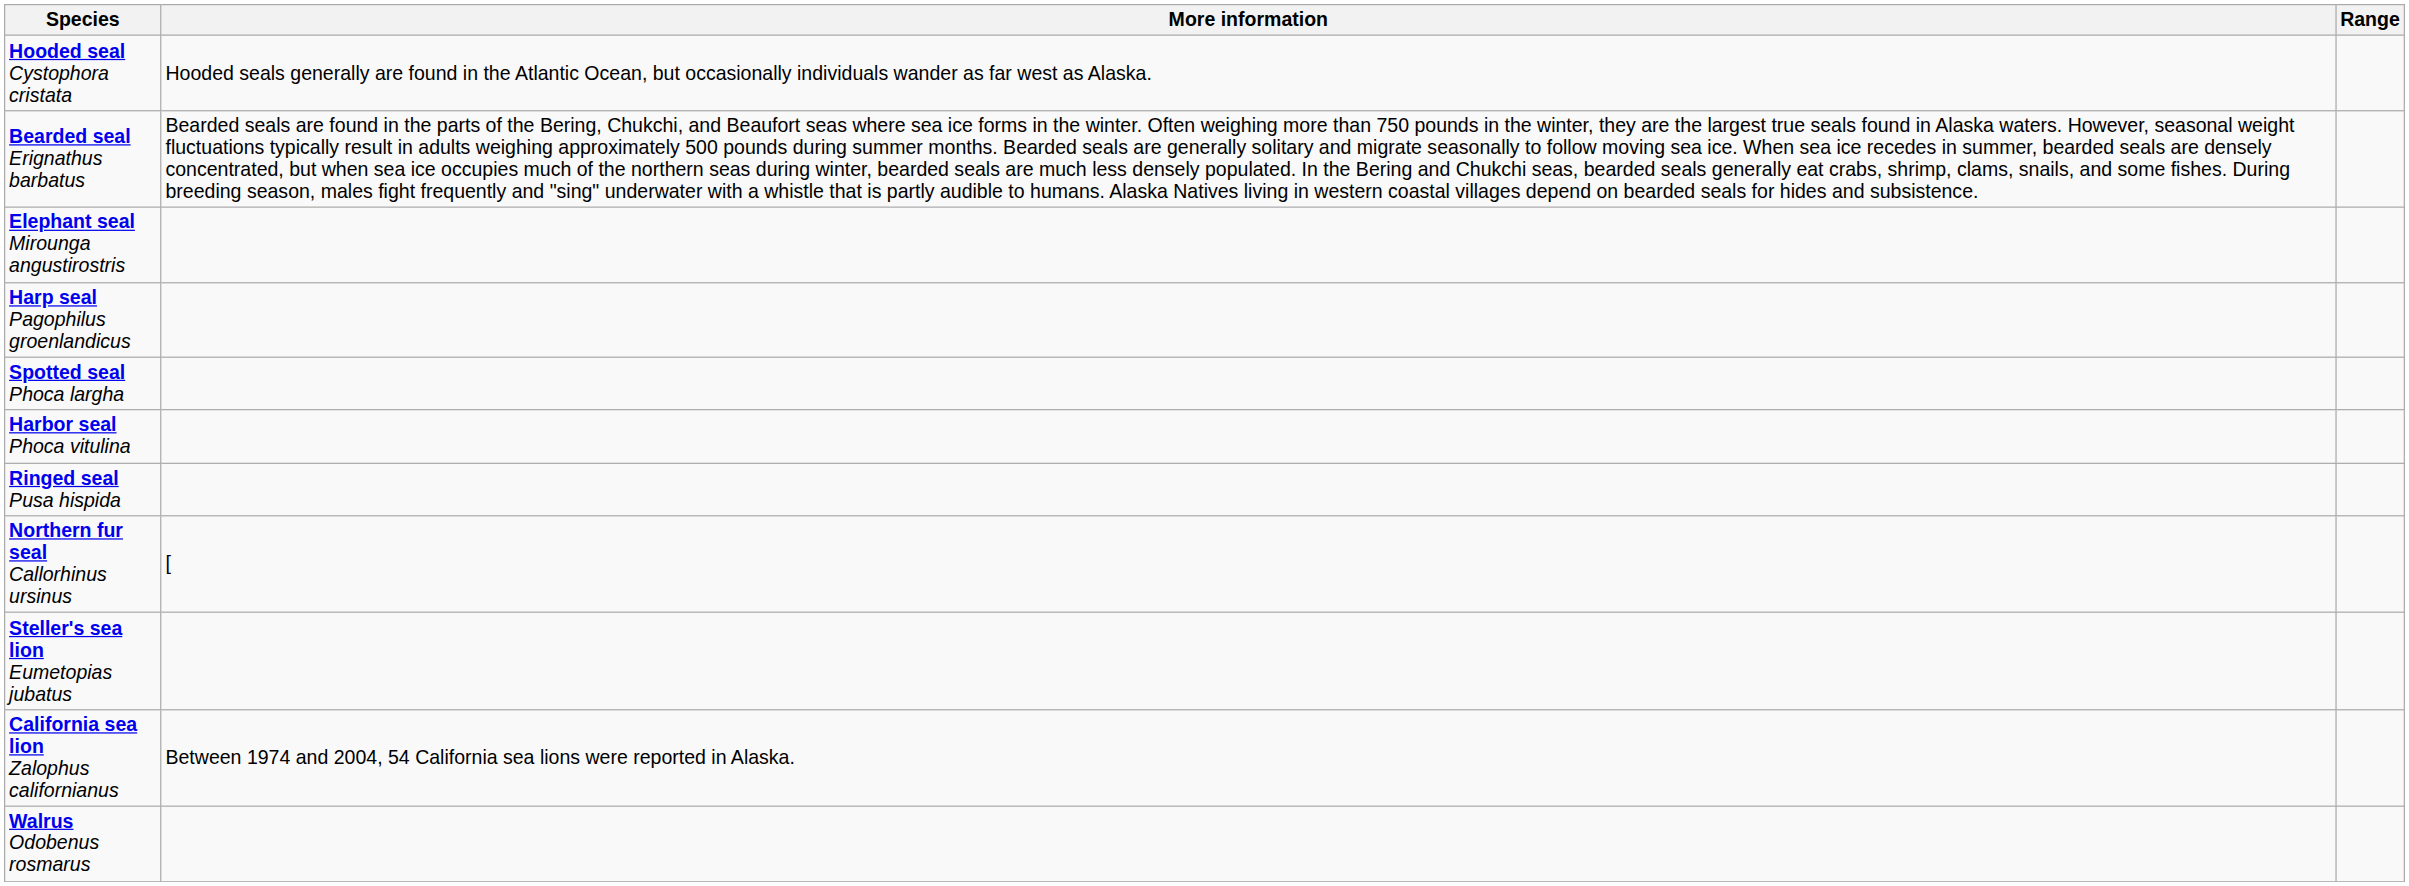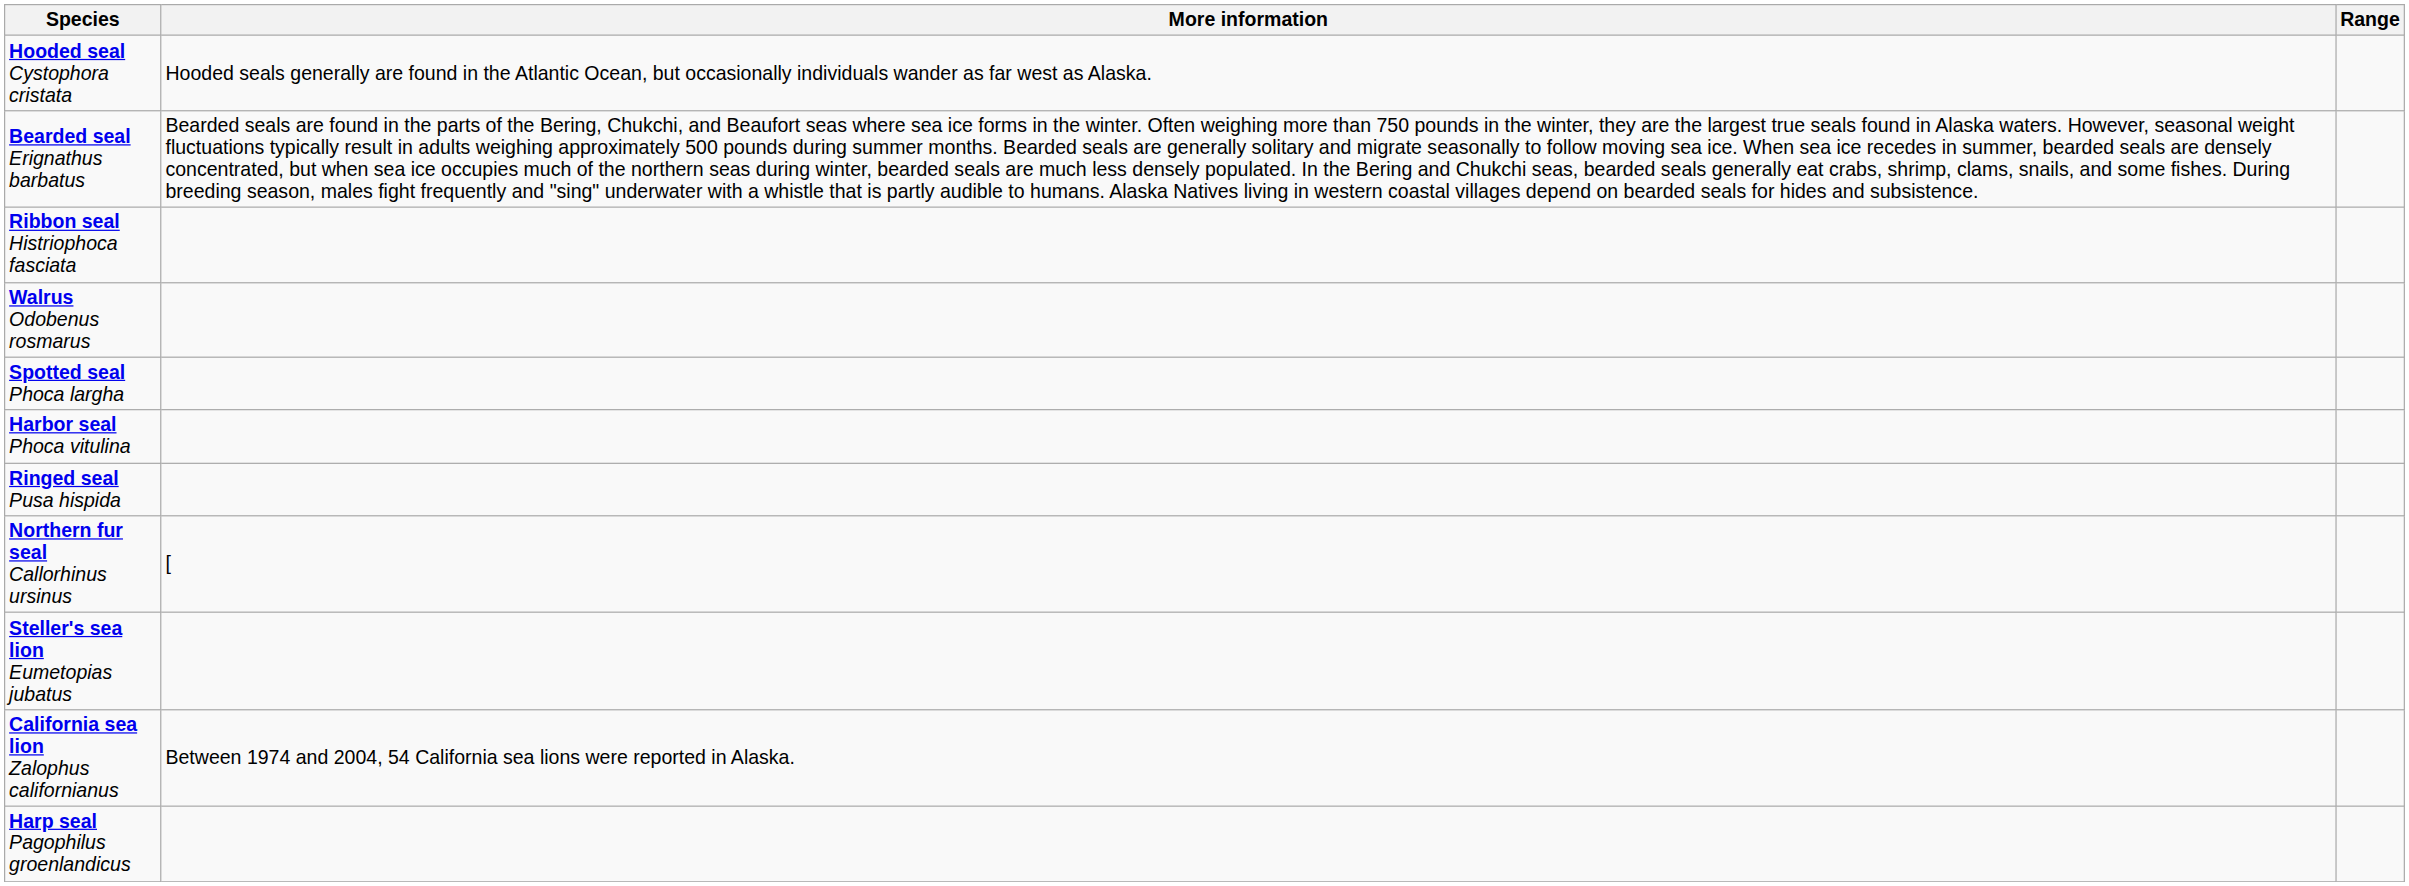 <table class="wikitable">
 <tr>
 <th>Species</th>
 <th>More information</th>
 <th>Range</th>
 </tr>
 <tr>
 <td><strong><a href='#'>Hooded seal</a></strong><br><em>Cystophora cristata</em><br></td>
 <td>Hooded seals generally are found in the Atlantic Ocean, but occasionally individuals wander as far west as Alaska.</td>
 <td></td>
 </tr>
 <tr>
 <td><strong><a href='#'>Bearded seal</a></strong> <br><em>Erignathus barbatus</em><br> </td>
 <td>Bearded seals are found in the parts of the Bering, Chukchi, and Beaufort seas where sea ice forms in the winter.  Often weighing more than 750 pounds in the winter, they are the largest true seals found in Alaska waters. However, seasonal weight fluctuations typically result in adults weighing approximately 500 pounds during summer months.  Bearded seals are generally solitary and migrate seasonally to follow moving sea ice.  When sea ice recedes in summer, bearded seals are densely concentrated, but when sea ice occupies much of the northern seas during winter, bearded seals are much less densely populated.  In the Bering and Chukchi seas, bearded seals generally eat crabs, shrimp, clams, snails, and some fishes. During breeding season, males fight frequently and "sing" underwater with a whistle that is partly audible to humans. Alaska Natives living in western coastal villages depend on bearded seals for hides and subsistence.</td>
 <td></td>
 </tr>
 <tr>
-<td><strong><a href='#'>Elephant seal</a></strong><br><em>Mirounga angustirostris</em><br></td>
+<td><strong><a href='#'>Ribbon seal</a></strong><br><em>Histriophoca fasciata</em><br></td>
 <td></td>
 <td></td>
 </tr>
 <tr>
-<td><strong><a href='#'>Harp seal</a></strong><br><em>Pagophilus groenlandicus</em><br></td>
+<td><strong><a href='#'>Walrus</a></strong><br><em>Odobenus rosmarus</em><br></td>
 <td></td>
 <td></td>
 </tr>
 <tr>
 <td><strong><a href='#'>Spotted seal</a></strong><br><em>Phoca largha</em><br></td>
 <td></td>
 <td></td>
 </tr>
 <tr>
 <td><strong><a href='#'>Harbor seal</a></strong><br><em>Phoca vitulina</em><br></td>
 <td></td>
 <td></td>
 </tr>
 <tr>
 <td><strong><a href='#'>Ringed seal</a></strong><br><em>Pusa hispida</em><br></td>
 <td></td>
 <td></td>
 </tr>
 <tr>
 <td><strong><a href='#'>Northern fur seal</a></strong><br><em>Callorhinus ursinus</em><br></td>
 <td>[</td>
 <td></td>
 </tr>
 <tr>
 <td><strong><a href='#'>Steller's sea lion</a></strong><br><em>Eumetopias jubatus</em><br></td>
 <td></td>
 <td></td>
 </tr>
 <tr>
 <td><strong><a href='#'>California sea lion</a></strong><br><em>Zalophus californianus</em><br></td>
 <td>Between 1974 and 2004, 54 California sea lions were reported in Alaska.</td>
 <td></td>
 </tr>
 <tr>
-<td><strong><a href='#'>Walrus</a></strong><br><em>Odobenus rosmarus</em><br></td>
+<td><strong><a href='#'>Harp seal</a></strong><br><em>Pagophilus groenlandicus</em><br></td>
 <td></td>
 <td></td>
 </tr>
 </table>
